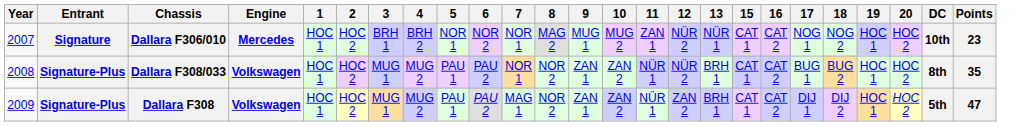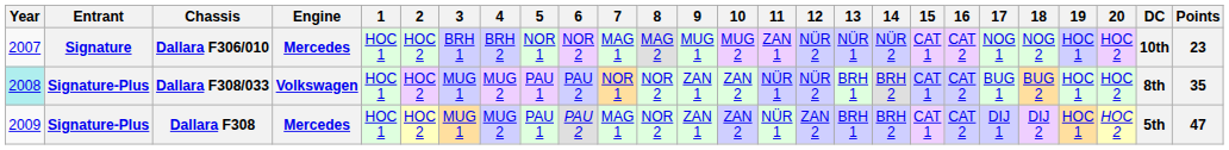 <table class="wikitable" style="text-align:center; font-size:85%">
 <tr>
 <th>Year</th>
 <th>Entrant</th>
 <th>Chassis</th>
 <th>Engine</th>
 <th>1</th>
 <th>2</th>
 <th>3</th>
 <th>4</th>
 <th>5</th>
 <th>6</th>
 <th>7</th>
 <th>8</th>
 <th>9</th>
 <th>10</th>
 <th>11</th>
 <th>12</th>
 <th>13</th>
+<th>14</th>
 <th>15</th>
 <th>16</th>
 <th>17</th>
 <th>18</th>
 <th>19</th>
 <th>20</th>
 <th>DC</th>
 <th>Points</th>
 </tr>
 <tr>
 <td><a href='#'>2007</a></td>
 <th nowrap><a href='#'>Signature</a></th>
 <th nowrap><a href='#'>Dallara</a> F306/010</th>
 <th><a href='#'>Mercedes</a></th>
 <td style="background:#DFFFDF;"><a href='#'>HOC<br>1</a><br></td>
 <td style="background:#DFFFDF;"><a href='#'>HOC<br>2</a><br></td>
 <td style="background:#CFCFFF;"><a href='#'>BRH<br>1</a><br></td>
 <td style="background:#CFCFFF;"><a href='#'>BRH<br>2</a><br></td>
 <td style="background:#DFFFDF;"><a href='#'>NOR<br>1</a><br></td>
 <td style="background:#EFCFFF;"><a href='#'>NOR<br>2</a><br></td>
-<td style="background:#DFFFDF;"><a href='#'>NOR<br>1</a><br></td>
+<td style="background:#DFFFDF;"><a href='#'>MAG<br>1</a><br></td>
 <td style="background:#DFDFDF;"><a href='#'>MAG<br>2</a><br></td>
 <td style="background:#DFFFDF;"><a href='#'>MUG<br>1</a><br></td>
 <td style="background:#EFCFFF;"><a href='#'>MUG<br>2</a><br></td>
 <td style="background:#EFCFFF;"><a href='#'>ZAN<br>1</a><br></td>
 <td style="background:#CFCFFF;"><a href='#'>NÜR<br>2</a><br></td>
 <td style="background:#CFCFFF;"><a href='#'>NÜR<br>1</a><br></td>
+<td style="background:#CFCFFF;"><a href='#'>NÜR<br>2</a><br></td>
 <td style="background:#EFCFFF;"><a href='#'>CAT<br>1</a><br></td>
 <td style="background:#EFCFFF;"><a href='#'>CAT<br>2</a><br></td>
 <td style="background:#DFFFDF;"><a href='#'>NOG<br>1</a><br></td>
 <td style="background:#DFFFDF;"><a href='#'>NOG<br>2</a><br></td>
 <td style="background:#CFCFFF;"><a href='#'>HOC<br>1</a><br></td>
 <td style="background:#EFCFFF;"><a href='#'>HOC<br>2</a><br></td>
 <th>10th</th>
 <th>23</th>
 </tr>
 <tr>
-<td><a href='#'>2008</a></td>
+<td style="background: paleturquoise;"><a href='#'>2008</a></td>
 <th nowrap><a href='#'>Signature-Plus</a></th>
 <th nowrap><a href='#'>Dallara</a> F308/033</th>
 <th><a href='#'>Volkswagen</a></th>
 <td style="background:#DFFFDF;"><a href='#'>HOC<br>1</a><br></td>
 <td style="background:#EFCFFF;"><a href='#'>HOC<br>2</a><br></td>
 <td style="background:#CFCFFF;"><a href='#'>MUG<br>1</a><br></td>
 <td style="background:#EFCFFF;"><a href='#'>MUG<br>2</a><br></td>
 <td style="background:#EFCFFF;"><a href='#'>PAU<br>1</a><br></td>
 <td style="background:#CFCFFF;"><a href='#'>PAU<br>2</a><br></td>
 <td style="background:#FFDF9F;"><a href='#'>NOR<br>1</a><br></td>
 <td style="background:#DFFFDF;"><a href='#'>NOR<br>2</a><br></td>
 <td style="background:#DFFFDF;"><a href='#'>ZAN<br>1</a><br></td>
 <td style="background:#DFFFDF;"><a href='#'>ZAN<br>2</a><br></td>
 <td style="background:#CFCFFF;"><a href='#'>NÜR<br>1</a><br></td>
 <td style="background:#CFCFFF;"><a href='#'>NÜR<br>2</a><br></td>
 <td style="background:#DFFFDF;"><a href='#'>BRH<br>1</a><br></td>
+<td style="background:#DFDFDF;"><a href='#'>BRH<br>2</a><br></td>
 <td style="background:#CFCFFF;"><a href='#'>CAT<br>1</a><br></td>
 <td style="background:#CFCFFF;"><a href='#'>CAT<br>2</a><br></td>
 <td style="background:#DFFFDF;"><a href='#'>BUG<br>1</a><br></td>
 <td style="background:#FFDF9F;"><a href='#'>BUG<br>2</a><br></td>
 <td style="background:#DFFFDF;"><a href='#'>HOC<br>1</a><br></td>
 <td style="background:#DFFFDF;"><a href='#'>HOC<br>2</a><br></td>
 <th>8th</th>
 <th>35</th>
 </tr>
 <tr>
 <td><a href='#'>2009</a></td>
 <th nowrap><a href='#'>Signature-Plus</a></th>
 <th nowrap><a href='#'>Dallara</a> F308</th>
-<th><a href='#'>Volkswagen</a></th>
+<th><a href='#'>Mercedes</a></th>
 <td style="background:#DFFFDF;"><a href='#'>HOC<br>1</a><br></td>
 <td style="background:#FFFFBF;"><a href='#'>HOC<br>2</a><br></td>
 <td style="background:#FFDF9F;"><a href='#'>MUG<br>1</a><br></td>
 <td style="background:#CFCFFF;"><a href='#'>MUG<br>2</a><br></td>
 <td style="background:#DFFFDF;"><a href='#'>PAU<br>1</a><br></td>
 <td style="background:#DFDFDF;"><em><a href='#'>PAU<br>2</a></em><br></td>
 <td style="background:#DFFFDF;"><a href='#'>MAG<br>1</a><br></td>
 <td style="background:#DFFFDF;"><a href='#'>NOR<br>2</a><br></td>
 <td style="background:#DFFFDF;"><a href='#'>ZAN<br>1</a><br></td>
 <td style="background:#CFCFFF;"><a href='#'>ZAN<br>2</a><br></td>
 <td style="background:#DFFFDF;"><a href='#'>NÜR<br>1</a><br></td>
 <td style="background:#CFCFFF;"><a href='#'>ZAN<br>2</a><br></td>
 <td style="background:#CFCFFF;"><a href='#'>BRH<br>1</a><br></td>
+<td style="background:#CFCFFF;"><a href='#'>BRH<br>2</a><br></td>
 <td style="background:#EFCFFF;"><a href='#'>CAT<br>1</a><br></td>
 <td style="background:#CFCFFF;"><a href='#'>CAT<br>2</a><br></td>
 <td style="background:#CFCFFF;"><a href='#'>DIJ<br>1</a><br></td>
 <td style="background:#EFCFFF;"><a href='#'>DIJ<br>2</a><br></td>
 <td style="background:#FFDF9F;"><a href='#'>HOC<br>1</a><br></td>
 <td style="background:#FFFFBF;"><em><a href='#'>HOC<br>2</a></em><br></td>
 <th>5th</th>
 <th>47</th>
 </tr>
 </table>
